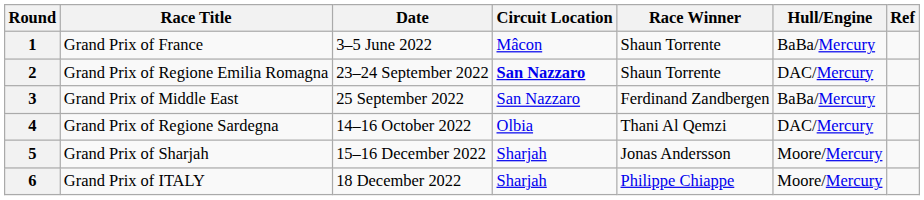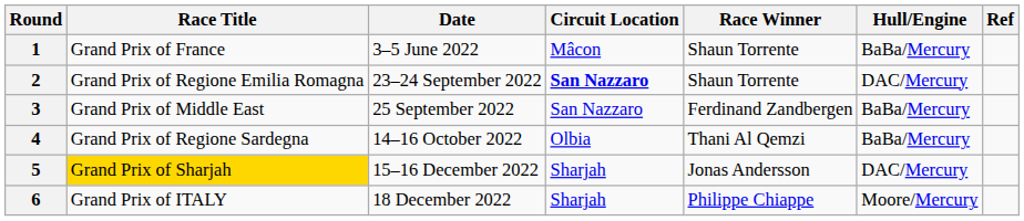 <table class="wikitable" border="1" style="font-size: 85%">
 <tr>
 <th>Round</th>
 <th>Race Title</th>
 <th>Date</th>
 <th>Circuit Location</th>
 <th>Race Winner</th>
 <th>Hull/Engine</th>
 <th>Ref</th>
 </tr>
 <tr>
 <th>1</th>
 <td> Grand Prix of France</td>
 <td>3–5 June 2022</td>
 <td><a href='#'>Mâcon</a></td>
 <td> Shaun Torrente</td>
 <td>BaBa/<a href='#'>Mercury</a></td>
 <td></td>
 </tr>
 <tr>
 <th>2</th>
 <td> Grand Prix of Regione Emilia Romagna</td>
 <td>23–24 September 2022</td>
 <td><strong><a href='#'>San Nazzaro</a></strong></td>
 <td> Shaun Torrente</td>
 <td>DAC/<a href='#'>Mercury</a></td>
 <td></td>
 </tr>
 <tr>
 <th>3</th>
 <td> Grand Prix of Middle East</td>
 <td>25 September 2022</td>
 <td><a href='#'>San Nazzaro</a></td>
 <td> Ferdinand Zandbergen</td>
 <td>BaBa/<a href='#'>Mercury</a></td>
 <td></td>
 </tr>
 <tr>
 <th>4</th>
 <td> Grand Prix of Regione Sardegna</td>
 <td>14–16 October 2022</td>
 <td><a href='#'>Olbia</a></td>
 <td> Thani Al Qemzi</td>
-<td>DAC/<a href='#'>Mercury</a></td>
+<td>BaBa/<a href='#'>Mercury</a></td>
 <td></td>
 </tr>
 <tr>
 <th>5</th>
-<td> Grand Prix of Sharjah</td>
+<td style="background: gold;"> Grand Prix of Sharjah</td>
 <td>15–16 December 2022</td>
 <td><a href='#'>Sharjah</a></td>
 <td> Jonas Andersson</td>
-<td>Moore/<a href='#'>Mercury</a></td>
+<td>DAC/<a href='#'>Mercury</a></td>
 <td></td>
 </tr>
 <tr>
 <th>6</th>
 <td> Grand Prix of ITALY</td>
 <td>18 December 2022</td>
 <td><a href='#'>Sharjah</a></td>
 <td> <a href='#'>Philippe Chiappe</a></td>
 <td>Moore/<a href='#'>Mercury</a></td>
 <td></td>
 </tr>
 </table>
